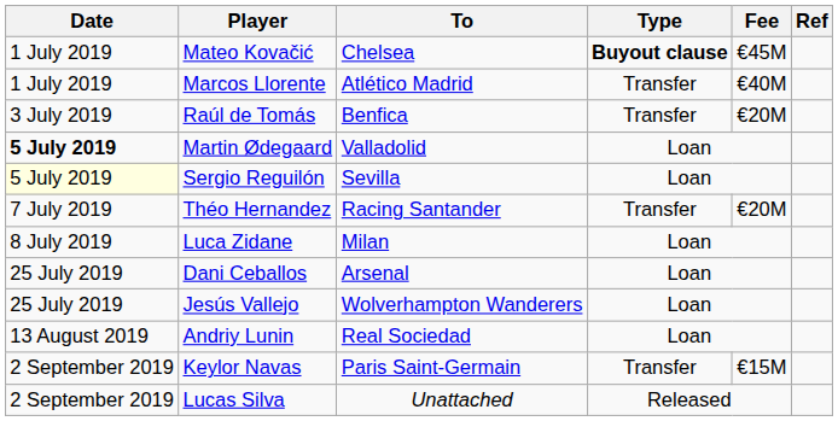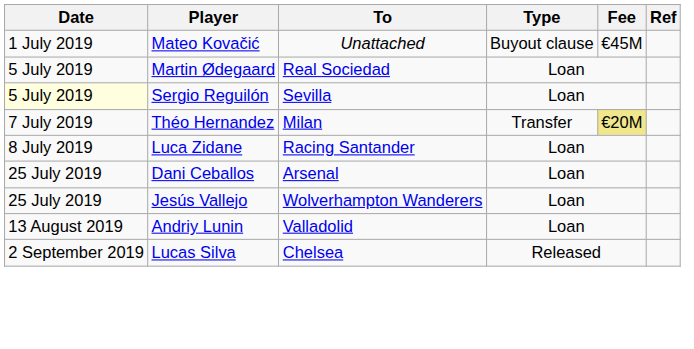 <table class="wikitable">
 <tr>
 <th>Date</th>
 <th>Player</th>
 <th>To</th>
 <th>Type</th>
 <th>Fee</th>
 <th>Ref</th>
 </tr>
 <tr>
 <td>1 July 2019</td>
 <td> <a href='#'>Mateo Kovačić</a></td>
-<td> <a href='#'>Chelsea</a></td>
-<td align=center><strong>Buyout clause</strong></td>
+<td align=center><em>Unattached</em></td>
+<td align=center>Buyout clause</td>
 <td align=center>€45M</td>
 <td align=center></td>
 </tr>
 <tr>
-<td>1 July 2019</td>
-<td> <a href='#'>Marcos Llorente</a></td>
-<td><a href='#'>Atlético Madrid</a></td>
-<td align=center>Transfer</td>
-<td align=center>€40M</td>
-<td align=center></td>
-</tr>
-<tr>
-<td>3 July 2019</td>
-<td> <a href='#'>Raúl de Tomás</a></td>
-<td> <a href='#'>Benfica</a></td>
-<td align=center>Transfer</td>
-<td align=center>€20M</td>
-<td align=center></td>
-</tr>
-<tr>
-<td><strong>5 July 2019</strong></td>
+<td>5 July 2019</td>
 <td> <a href='#'>Martin Ødegaard</a></td>
-<td><a href='#'>Valladolid</a></td>
+<td><a href='#'>Real Sociedad</a></td>
 <td style="text-align:center;" colspan="2">Loan</td>
 <td align=center></td>
 </tr>
 <tr>
 <td style="background: lightyellow;">5 July 2019</td>
 <td> <a href='#'>Sergio Reguilón</a></td>
 <td><a href='#'>Sevilla</a></td>
 <td style="text-align:center;" colspan="2">Loan</td>
 <td align=center></td>
 </tr>
 <tr>
 <td>7 July 2019</td>
 <td> <a href='#'>Théo Hernandez</a></td>
-<td><a href='#'>Racing Santander</a></td>
+<td> <a href='#'>Milan</a></td>
 <td align=center>Transfer</td>
-<td align=center>€20M</td>
+<td align=center style="background: khaki;">€20M</td>
 <td align=center></td>
 </tr>
 <tr>
 <td>8 July 2019</td>
 <td> <a href='#'>Luca Zidane</a></td>
-<td> <a href='#'>Milan</a></td>
+<td><a href='#'>Racing Santander</a></td>
 <td style="text-align:center;" colspan="2">Loan</td>
 <td align=center></td>
 </tr>
 <tr>
 <td>25 July 2019</td>
 <td> <a href='#'>Dani Ceballos</a></td>
 <td> <a href='#'>Arsenal</a></td>
 <td style="text-align:center;" colspan="2">Loan</td>
 <td align=center></td>
 </tr>
 <tr>
 <td>25 July 2019</td>
 <td> <a href='#'>Jesús Vallejo</a></td>
 <td> <a href='#'>Wolverhampton Wanderers</a></td>
 <td style="text-align:center;" colspan="2">Loan</td>
 <td align=center></td>
 </tr>
 <tr>
 <td>13 August 2019</td>
 <td> <a href='#'>Andriy Lunin</a></td>
-<td><a href='#'>Real Sociedad</a></td>
+<td><a href='#'>Valladolid</a></td>
 <td style="text-align:center;" colspan="2">Loan</td>
 <td align=center></td>
 </tr>
 <tr>
 <td>2 September 2019</td>
-<td> <a href='#'>Keylor Navas</a></td>
-<td> <a href='#'>Paris Saint-Germain</a></td>
-<td align=center>Transfer</td>
-<td align=center>€15M</td>
-<td align=center></td>
-</tr>
-<tr>
-<td>2 September 2019</td>
 <td> <a href='#'>Lucas Silva</a></td>
-<td align=center><em>Unattached</em></td>
+<td> <a href='#'>Chelsea</a></td>
 <td style="text-align:center;" colspan="2">Released</td>
 <td align=center></td>
 </tr>
 </table>
